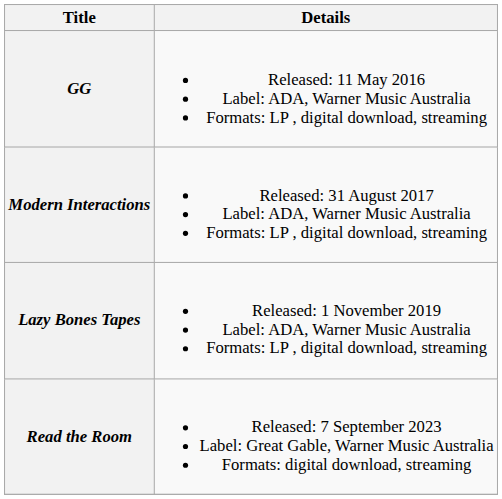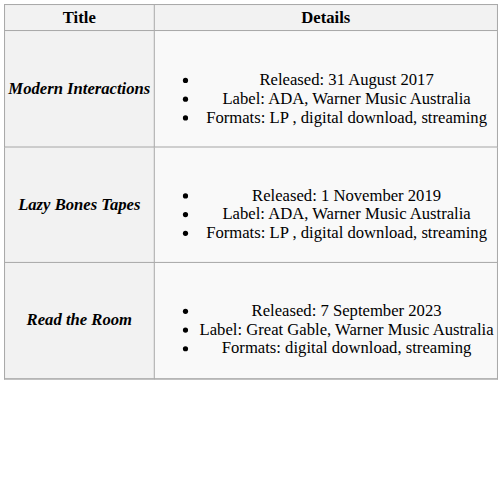 <table class="wikitable plainrowheaders" style="text-align:center;">
 <tr>
 <th scope="col">Title</th>
 <th scope="col">Details</th>
-</tr>
-<tr>
-<th scope="row"><em>GG</em></th>
-<td><br><ul><li>Released: 11 May 2016</li><li>Label: ADA, Warner Music Australia</li><li>Formats: LP , digital download, streaming</li></ul></td>
 </tr>
 <tr>
 <th scope="row"><em>Modern Interactions</em></th>
 <td><br><ul><li>Released: 31 August 2017</li><li>Label: ADA, Warner Music Australia</li><li>Formats: LP , digital download, streaming</li></ul></td>
 </tr>
 <tr>
 <th scope="row"><em>Lazy Bones Tapes</em></th>
 <td><br><ul><li>Released: 1 November 2019</li><li>Label: ADA, Warner Music Australia</li><li>Formats: LP , digital download, streaming</li></ul></td>
 </tr>
 <tr>
 <th scope="row"><em>Read the Room</em></th>
 <td><br><ul><li>Released: 7 September 2023</li><li>Label: Great Gable, Warner Music Australia</li><li>Formats: digital download, streaming</li></ul></td>
 </tr>
 <tr>
 </tr>
 </table>
